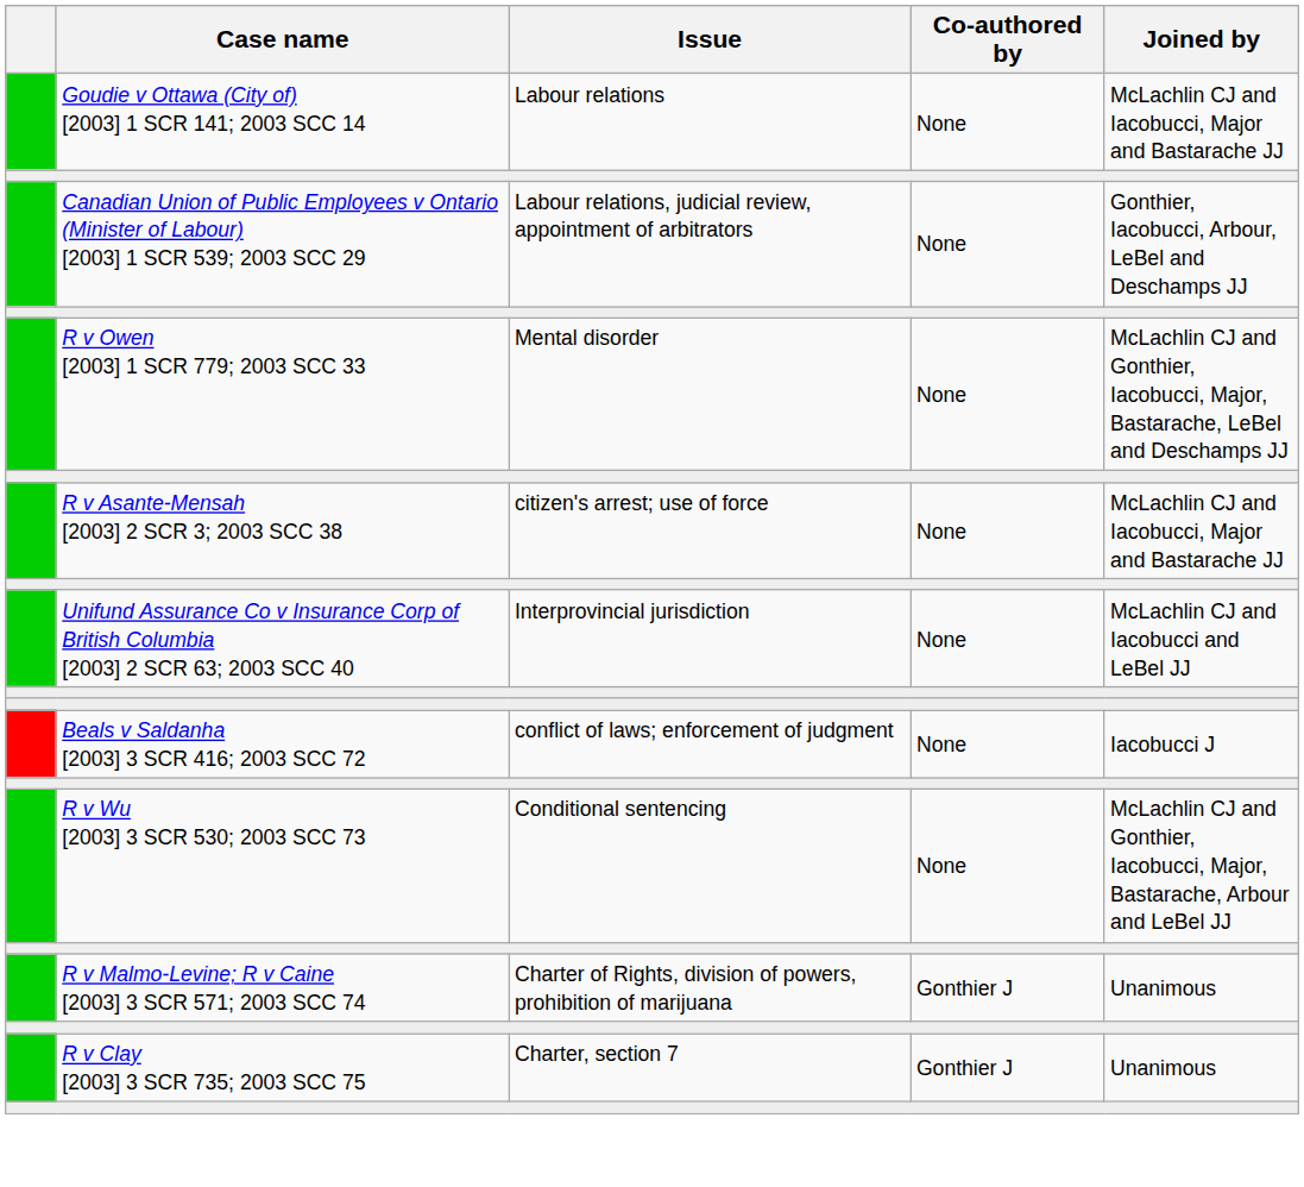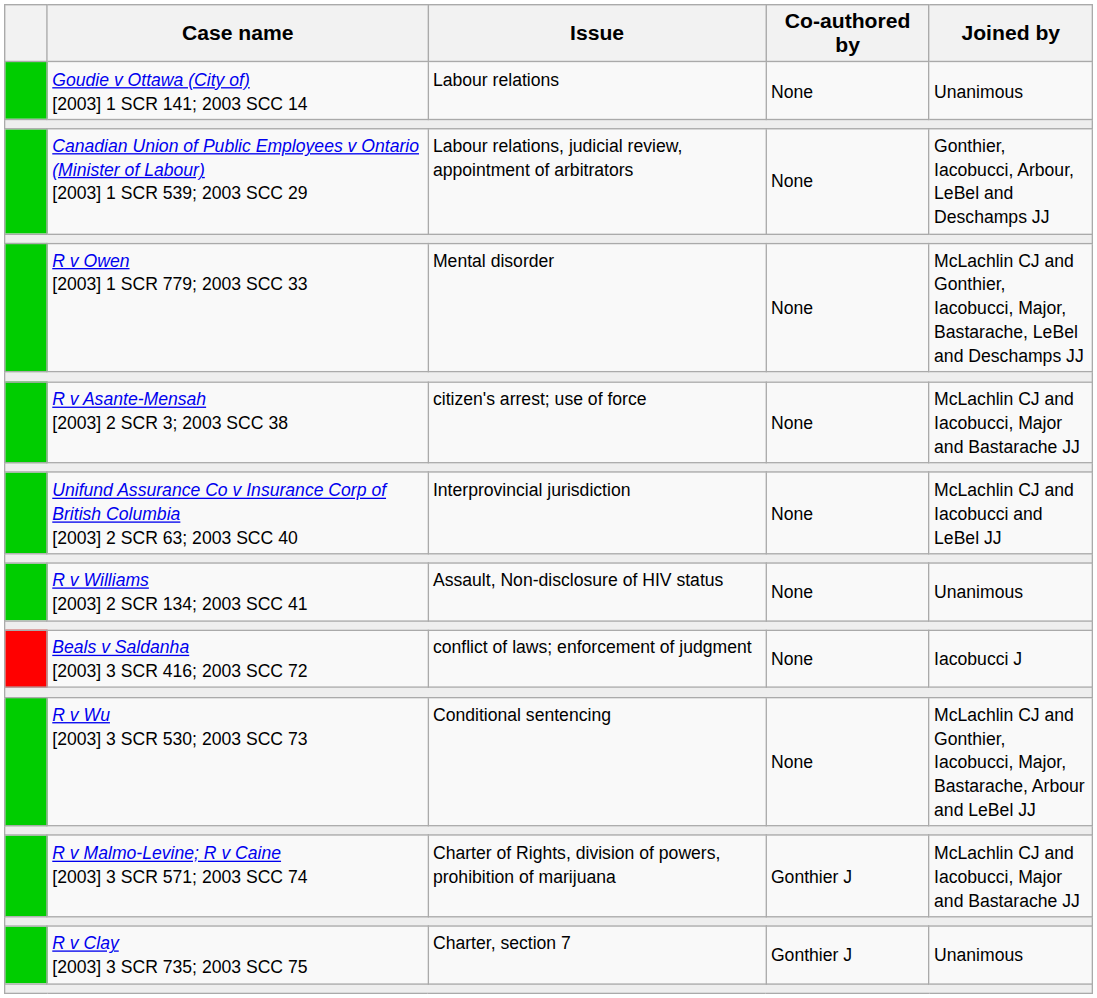 <table class="wikitable" width=825>
 <tr bgcolor="#CCCCCC">
 <th width=25px></th>
 <th width=35%>Case name</th>
 <th>Issue</th>
 <th width=15%>Co-authored by</th>
 <th width=15%>Joined by</th>
 </tr>
 <tr>
 <td bgcolor="00cd00"></td>
 <td align=left valign=top><small><em><a href='#'>Goudie v Ottawa (City of)</a></em><br> [2003] 1 SCR 141; 2003 SCC 14 </small></td>
 <td valign=top><small>Labour relations</small></td>
 <td><small> None</small></td>
-<td><small> McLachlin CJ and Iacobucci, Major and Bastarache JJ</small></td>
+<td><small> Unanimous</small></td>
 </tr>
 <tr>
 <td bgcolor=#EEEEEE colspan=5 valign=top><small></small></td>
 </tr>
 <tr>
 <td bgcolor="00cd00"></td>
 <td align=left valign=top><small><em><a href='#'>Canadian Union of Public Employees v Ontario (Minister of Labour)</a></em><br> [2003] 1 SCR 539; 2003 SCC 29 </small></td>
 <td valign=top><small>Labour relations, judicial review, appointment of arbitrators</small></td>
 <td><small> None</small></td>
 <td><small> Gonthier, Iacobucci, Arbour, LeBel and Deschamps JJ</small></td>
 </tr>
 <tr>
 <td bgcolor=#EEEEEE colspan=5 valign=top><small></small></td>
 </tr>
 <tr>
 <td bgcolor="00cd00"></td>
 <td align=left valign=top><small><em><a href='#'>R v Owen</a></em><br> [2003] 1 SCR 779; 2003 SCC 33 </small></td>
 <td valign=top><small>Mental disorder</small></td>
 <td><small> None</small></td>
 <td><small> McLachlin CJ and Gonthier, Iacobucci, Major, Bastarache, LeBel and Deschamps JJ</small></td>
 </tr>
 <tr>
 <td bgcolor=#EEEEEE colspan=5 valign=top><small></small></td>
 </tr>
 <tr>
 <td bgcolor="00cd00"></td>
 <td align=left valign=top><small><em><a href='#'>R v Asante-Mensah</a></em><br> [2003] 2 SCR 3; 2003 SCC 38 </small></td>
 <td valign=top><small> citizen's arrest; use of force</small></td>
 <td><small> None</small></td>
 <td><small> McLachlin CJ and Iacobucci, Major and Bastarache JJ</small></td>
 </tr>
 <tr>
 <td bgcolor=#EEEEEE colspan=5 valign=top><small></small></td>
 </tr>
 <tr>
 <td bgcolor="00cd00"></td>
 <td align=left valign=top><small><em><a href='#'>Unifund Assurance Co v Insurance Corp of British Columbia</a></em><br> [2003] 2 SCR 63; 2003 SCC 40 </small></td>
 <td valign=top><small>Interprovincial jurisdiction</small></td>
 <td><small> None</small></td>
 <td><small> McLachlin CJ and Iacobucci and LeBel JJ</small></td>
 </tr>
 <tr>
 <td bgcolor=#EEEEEE colspan=5 valign=top><small></small></td>
 </tr>
 <tr>
+<td bgcolor="00cd00"></td>
+<td align=left valign=top><small><em><a href='#'>R v Williams</a></em><br> [2003] 2 SCR 134; 2003 SCC 41 </small></td>
+<td valign=top><small>Assault, Non‑disclosure of HIV status</small></td>
+<td><small> None</small></td>
+<td><small> Unanimous</small></td>
+</tr>
+<tr>
 <td bgcolor=#EEEEEE colspan=5 valign=top><small></small></td>
 </tr>
 <tr>
 <td bgcolor="red"></td>
 <td align=left valign=top><small><em><a href='#'>Beals v Saldanha</a></em><br> [2003] 3 SCR 416; 2003 SCC 72 </small></td>
 <td valign=top><small>conflict of laws; enforcement of judgment</small></td>
 <td><small> None</small></td>
 <td><small> Iacobucci J</small></td>
 </tr>
 <tr>
 <td bgcolor=#EEEEEE colspan=5 valign=top><small></small></td>
 </tr>
 <tr>
 <td bgcolor="00cd00"></td>
 <td align=left valign=top><small><em><a href='#'>R v Wu</a></em><br> [2003] 3 SCR 530; 2003 SCC 73 </small></td>
 <td valign=top><small>Conditional sentencing</small></td>
 <td><small> None</small></td>
 <td><small> McLachlin CJ and Gonthier, Iacobucci, Major, Bastarache, Arbour and LeBel JJ</small></td>
 </tr>
 <tr>
 <td bgcolor=#EEEEEE colspan=5 valign=top><small></small></td>
 </tr>
 <tr>
 <td bgcolor="00cd00"></td>
 <td align=left valign=top><small><em><a href='#'>R v Malmo-Levine; R v Caine</a></em><br> [2003] 3 SCR 571; 2003 SCC 74 </small></td>
 <td valign=top><small>Charter of Rights, division of powers, prohibition of marijuana</small></td>
 <td><small> Gonthier J</small></td>
-<td><small> Unanimous</small></td>
+<td><small> McLachlin CJ and Iacobucci, Major and Bastarache JJ</small></td>
 </tr>
 <tr>
 <td bgcolor=#EEEEEE colspan=5 valign=top><small></small></td>
 </tr>
 <tr>
 <td bgcolor="00cd00"></td>
 <td align=left valign=top><small><em><a href='#'>R v Clay</a></em><br> [2003] 3 SCR 735; 2003 SCC 75 </small></td>
 <td valign=top><small>Charter, section 7</small></td>
 <td><small> Gonthier J</small></td>
 <td><small> Unanimous</small></td>
 </tr>
 <tr>
 <td bgcolor=#EEEEEE colspan=5 valign=top><small></small></td>
 </tr>
 </table>
